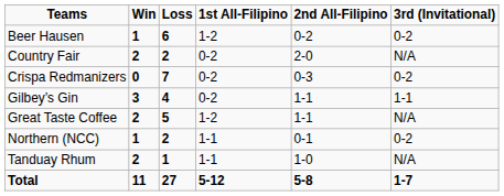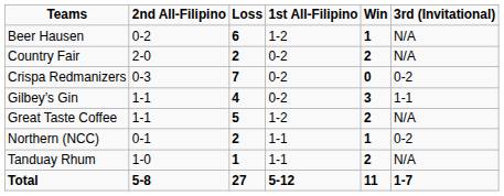 <table class=wikitable sortable>
 <tr align=center>
 <td><strong>Teams</strong></td>
-<td><strong>Win</strong></td>
+<td><strong>2nd All-Filipino</strong></td>
 <td><strong>Loss</strong></td>
 <td><strong>1st All-Filipino</strong></td>
-<td><strong>2nd All-Filipino</strong></td>
+<td><strong>Win</strong></td>
 <td><strong>3rd (Invitational)</strong></td>
 </tr>
 <tr>
 <td>Beer Hausen</td>
-<td><strong>1</strong></td>
+<td>0-2</td>
 <td><strong>6</strong></td>
 <td>1-2</td>
-<td>0-2</td>
-<td>0-2</td>
+<td><strong>1</strong></td>
+<td>N/A</td>
 </tr>
 <tr>
 <td>Country Fair</td>
-<td><strong>2</strong></td>
+<td>2-0</td>
 <td><strong>2</strong></td>
 <td>0-2</td>
-<td>2-0</td>
+<td><strong>2</strong></td>
 <td>N/A</td>
 </tr>
 <tr>
 <td>Crispa Redmanizers</td>
-<td><strong>0</strong></td>
+<td>0-3</td>
 <td><strong>7</strong></td>
 <td>0-2</td>
-<td>0-3</td>
+<td><strong>0</strong></td>
 <td>0-2</td>
 </tr>
 <tr>
 <td>Gilbey’s Gin</td>
-<td><strong>3</strong></td>
+<td>1-1</td>
 <td><strong>4</strong></td>
 <td>0-2</td>
-<td>1-1</td>
+<td><strong>3</strong></td>
 <td>1-1</td>
 </tr>
 <tr>
 <td>Great Taste Coffee</td>
-<td><strong>2</strong></td>
+<td>1-1</td>
 <td><strong>5</strong></td>
 <td>1-2</td>
-<td>1-1</td>
+<td><strong>2</strong></td>
 <td>N/A</td>
 </tr>
 <tr>
 <td>Northern (NCC)</td>
-<td><strong>1</strong></td>
+<td>0-1</td>
 <td><strong>2</strong></td>
 <td>1-1</td>
-<td>0-1</td>
+<td><strong>1</strong></td>
 <td>0-2</td>
 </tr>
 <tr>
 <td>Tanduay Rhum</td>
-<td><strong>2</strong></td>
+<td>1-0</td>
 <td><strong>1</strong></td>
 <td>1-1</td>
-<td>1-0</td>
+<td><strong>2</strong></td>
 <td>N/A</td>
 </tr>
 <tr>
 <td><strong>Total</strong></td>
-<td><strong>11</strong></td>
+<td><strong>5-8</strong></td>
 <td><strong>27</strong></td>
 <td><strong>5-12</strong></td>
-<td><strong>5-8</strong></td>
+<td><strong>11</strong></td>
 <td><strong>1-7</strong></td>
 </tr>
 </table>
